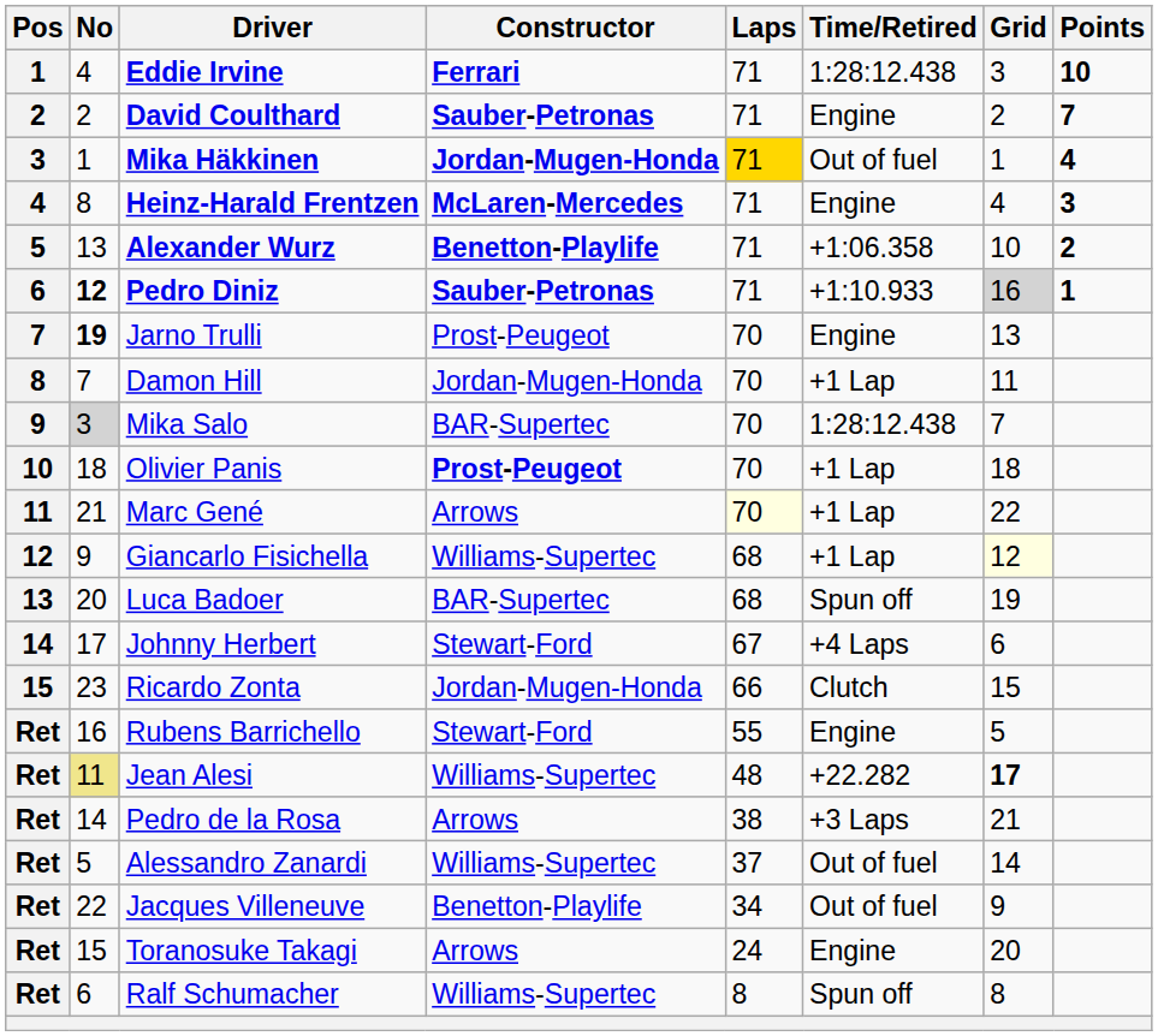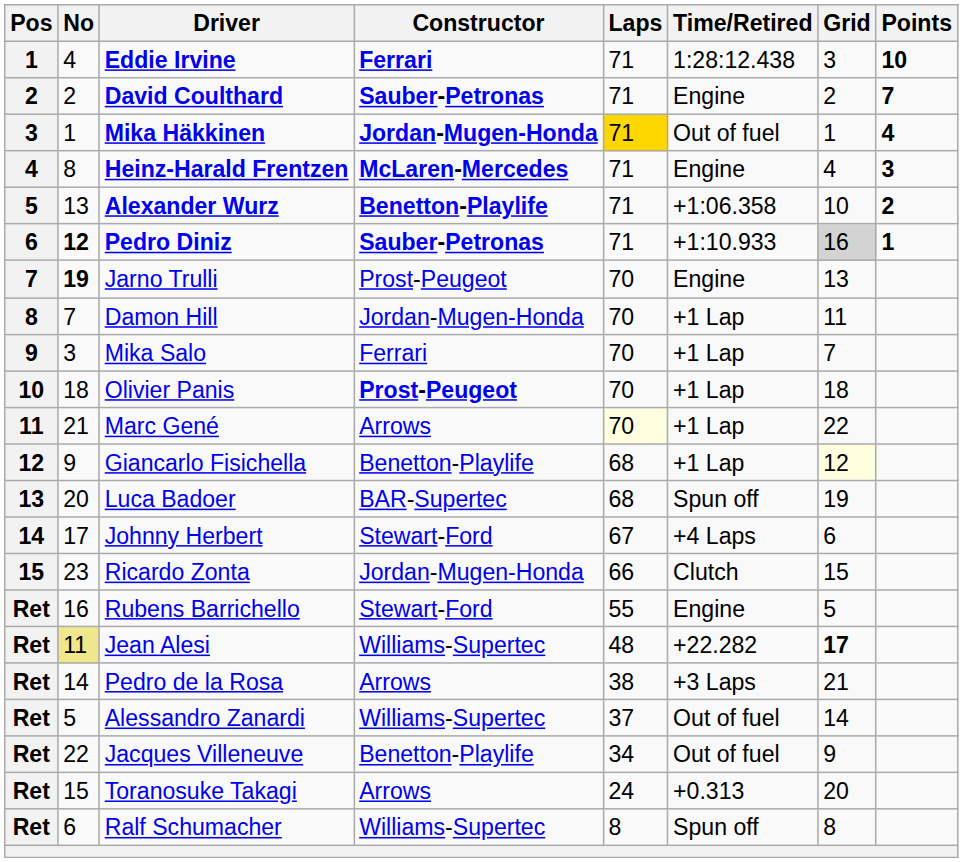 <table class="wikitable" style="font-size: 95%;">
 <tr>
 <th>Pos</th>
 <th>No</th>
 <th>Driver</th>
 <th>Constructor</th>
 <th>Laps</th>
 <th>Time/Retired</th>
 <th>Grid</th>
 <th>Points</th>
 </tr>
 <tr>
 <th>1</th>
 <td>4</td>
 <td> <strong><a href='#'>Eddie Irvine</a></strong></td>
 <td><strong><a href='#'>Ferrari</a></strong></td>
 <td>71</td>
 <td>1:28:12.438</td>
 <td>3</td>
 <td><strong>10</strong></td>
 </tr>
 <tr>
 <th>2</th>
 <td>2</td>
 <td> <strong><a href='#'>David Coulthard</a></strong></td>
 <td><strong><a href='#'>Sauber</a>-<a href='#'>Petronas</a></strong></td>
 <td>71</td>
 <td>Engine</td>
 <td>2</td>
 <td><strong>7</strong></td>
 </tr>
 <tr>
 <th>3</th>
 <td>1</td>
 <td> <strong><a href='#'>Mika Häkkinen</a></strong></td>
 <td><strong><a href='#'>Jordan</a>-<a href='#'>Mugen-Honda</a></strong></td>
 <td style="background: gold;">71</td>
 <td>Out of fuel</td>
 <td>1</td>
 <td><strong>4</strong></td>
 </tr>
 <tr>
 <th>4</th>
 <td>8</td>
 <td> <strong><a href='#'>Heinz-Harald Frentzen</a></strong></td>
 <td><strong><a href='#'>McLaren</a>-<a href='#'>Mercedes</a></strong></td>
 <td>71</td>
 <td>Engine</td>
 <td>4</td>
 <td><strong>3</strong></td>
 </tr>
 <tr>
 <th>5</th>
 <td>13</td>
 <td> <strong><a href='#'>Alexander Wurz</a></strong></td>
 <td><strong><a href='#'>Benetton</a>-<a href='#'>Playlife</a></strong></td>
 <td>71</td>
 <td>+1:06.358</td>
 <td>10</td>
 <td><strong>2</strong></td>
 </tr>
 <tr>
 <th>6</th>
 <td><strong>12</strong></td>
 <td> <strong><a href='#'>Pedro Diniz</a></strong></td>
 <td><strong><a href='#'>Sauber</a>-<a href='#'>Petronas</a></strong></td>
 <td>71</td>
 <td>+1:10.933</td>
 <td style="background: lightgrey;">16</td>
 <td><strong>1</strong></td>
 </tr>
 <tr>
 <th>7</th>
 <td><strong>19</strong></td>
 <td> <a href='#'>Jarno Trulli</a></td>
 <td><a href='#'>Prost</a>-<a href='#'>Peugeot</a></td>
 <td>70</td>
 <td>Engine</td>
 <td>13</td>
 <td> </td>
 </tr>
 <tr>
 <th>8</th>
 <td>7</td>
 <td> <a href='#'>Damon Hill</a></td>
 <td><a href='#'>Jordan</a>-<a href='#'>Mugen-Honda</a></td>
 <td>70</td>
 <td>+1 Lap</td>
 <td>11</td>
 <td> </td>
 </tr>
 <tr>
 <th>9</th>
-<td style="background: lightgrey;">3</td>
+<td>3</td>
 <td> <a href='#'>Mika Salo</a></td>
-<td><a href='#'>BAR</a>-<a href='#'>Supertec</a></td>
+<td><a href='#'>Ferrari</a></td>
 <td>70</td>
-<td>1:28:12.438</td>
+<td>+1 Lap</td>
 <td>7</td>
 <td> </td>
 </tr>
 <tr>
 <th>10</th>
 <td>18</td>
 <td> <a href='#'>Olivier Panis</a></td>
 <td><strong><a href='#'>Prost</a>-<a href='#'>Peugeot</a></strong></td>
 <td>70</td>
 <td>+1 Lap</td>
 <td>18</td>
 <td> </td>
 </tr>
 <tr>
 <th>11</th>
 <td>21</td>
 <td> <a href='#'>Marc Gené</a></td>
 <td><a href='#'>Arrows</a></td>
 <td style="background: lightyellow;">70</td>
 <td>+1 Lap</td>
 <td>22</td>
 <td> </td>
 </tr>
 <tr>
 <th>12</th>
 <td>9</td>
 <td> <a href='#'>Giancarlo Fisichella</a></td>
-<td><a href='#'>Williams</a>-<a href='#'>Supertec</a></td>
+<td><a href='#'>Benetton</a>-<a href='#'>Playlife</a></td>
 <td>68</td>
 <td>+1 Lap</td>
 <td style="background: lightyellow;">12</td>
 <td> </td>
 </tr>
 <tr>
 <th>13</th>
 <td>20</td>
 <td> <a href='#'>Luca Badoer</a></td>
 <td><a href='#'>BAR</a>-<a href='#'>Supertec</a></td>
 <td>68</td>
 <td>Spun off</td>
 <td>19</td>
 <td> </td>
 </tr>
 <tr>
 <th>14</th>
 <td>17</td>
 <td> <a href='#'>Johnny Herbert</a></td>
 <td><a href='#'>Stewart</a>-<a href='#'>Ford</a></td>
 <td>67</td>
 <td>+4 Laps</td>
 <td>6</td>
 <td> </td>
 </tr>
 <tr>
 <th>15</th>
 <td>23</td>
 <td> <a href='#'>Ricardo Zonta</a></td>
 <td><a href='#'>Jordan</a>-<a href='#'>Mugen-Honda</a></td>
 <td>66</td>
 <td>Clutch</td>
 <td>15</td>
 <td> </td>
 </tr>
 <tr>
 <th>Ret</th>
 <td>16</td>
 <td> <a href='#'>Rubens Barrichello</a></td>
 <td><a href='#'>Stewart</a>-<a href='#'>Ford</a></td>
 <td>55</td>
 <td>Engine</td>
 <td>5</td>
 <td> </td>
 </tr>
 <tr>
 <th>Ret</th>
 <td style="background: khaki;">11</td>
 <td> <a href='#'>Jean Alesi</a></td>
 <td><a href='#'>Williams</a>-<a href='#'>Supertec</a></td>
 <td>48</td>
 <td>+22.282</td>
 <td><strong>17</strong></td>
 <td> </td>
 </tr>
 <tr>
 <th>Ret</th>
 <td>14</td>
 <td> <a href='#'>Pedro de la Rosa</a></td>
 <td><a href='#'>Arrows</a></td>
 <td>38</td>
 <td>+3 Laps</td>
 <td>21</td>
 <td> </td>
 </tr>
 <tr>
 <th>Ret</th>
 <td>5</td>
 <td> <a href='#'>Alessandro Zanardi</a></td>
 <td><a href='#'>Williams</a>-<a href='#'>Supertec</a></td>
 <td>37</td>
 <td>Out of fuel</td>
 <td>14</td>
 <td> </td>
 </tr>
 <tr>
 <th>Ret</th>
 <td>22</td>
 <td> <a href='#'>Jacques Villeneuve</a></td>
 <td><a href='#'>Benetton</a>-<a href='#'>Playlife</a></td>
 <td>34</td>
 <td>Out of fuel</td>
 <td>9</td>
 <td> </td>
 </tr>
 <tr>
 <th>Ret</th>
 <td>15</td>
 <td> <a href='#'>Toranosuke Takagi</a></td>
 <td><a href='#'>Arrows</a></td>
 <td>24</td>
-<td>Engine</td>
+<td>+0.313</td>
 <td>20</td>
 <td> </td>
 </tr>
 <tr>
 <th>Ret</th>
 <td>6</td>
 <td> <a href='#'>Ralf Schumacher</a></td>
 <td><a href='#'>Williams</a>-<a href='#'>Supertec</a></td>
 <td>8</td>
 <td>Spun off</td>
 <td>8</td>
 <td> </td>
 </tr>
 <tr>
 <th colspan="8"></th>
 </tr>
 </table>
